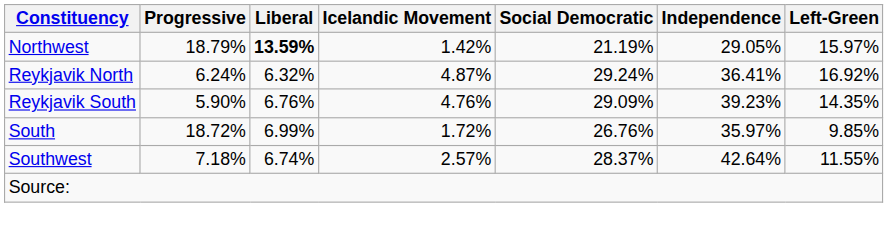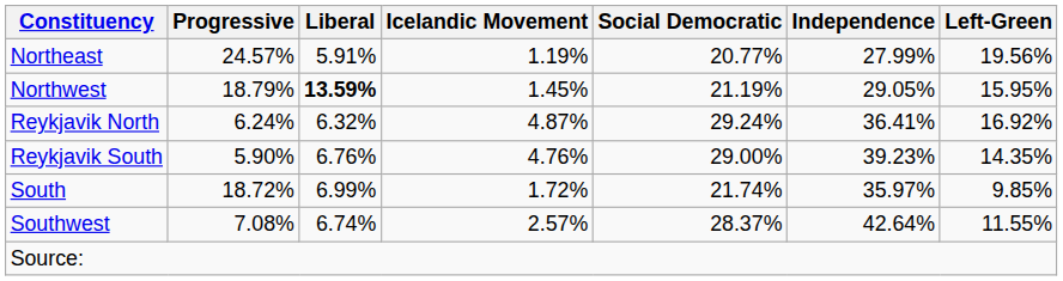 <table class="wikitable sortable" style="text-align:right">
 <tr>
 <th><a href='#'>Constituency</a></th>
 <th>Progressive</th>
 <th>Liberal</th>
 <th>Icelandic Movement</th>
 <th>Social Democratic</th>
 <th>Independence</th>
 <th>Left-Green</th>
 </tr>
 <tr>
+<td align=left><a href='#'>Northeast</a></td>
+<td>24.57%</td>
+<td>5.91%</td>
+<td>1.19%</td>
+<td>20.77%</td>
+<td>27.99%</td>
+<td>19.56%</td>
+</tr>
+<tr>
 <td align=left><a href='#'>Northwest</a></td>
 <td>18.79%</td>
 <td><strong>13.59%</strong></td>
-<td>1.42%</td>
+<td>1.45%</td>
 <td>21.19%</td>
 <td>29.05%</td>
-<td>15.97%</td>
+<td>15.95%</td>
 </tr>
 <tr>
 <td align=left><a href='#'>Reykjavik North</a></td>
 <td>6.24%</td>
 <td>6.32%</td>
 <td>4.87%</td>
 <td>29.24%</td>
 <td>36.41%</td>
 <td>16.92%</td>
 </tr>
 <tr>
 <td align=left><a href='#'>Reykjavik South</a></td>
 <td>5.90%</td>
 <td>6.76%</td>
 <td>4.76%</td>
-<td>29.09%</td>
+<td>29.00%</td>
 <td>39.23%</td>
 <td>14.35%</td>
 </tr>
 <tr>
 <td align=left><a href='#'>South</a></td>
 <td>18.72%</td>
 <td>6.99%</td>
 <td>1.72%</td>
-<td>26.76%</td>
+<td>21.74%</td>
 <td>35.97%</td>
 <td>9.85%</td>
 </tr>
 <tr>
 <td align=left><a href='#'>Southwest</a></td>
-<td>7.18%</td>
+<td>7.08%</td>
 <td>6.74%</td>
 <td>2.57%</td>
 <td>28.37%</td>
 <td>42.64%</td>
 <td>11.55%</td>
 </tr>
 <tr class=sortbottom>
 <td align=left colspan="7">Source: </td>
 </tr>
 </table>
